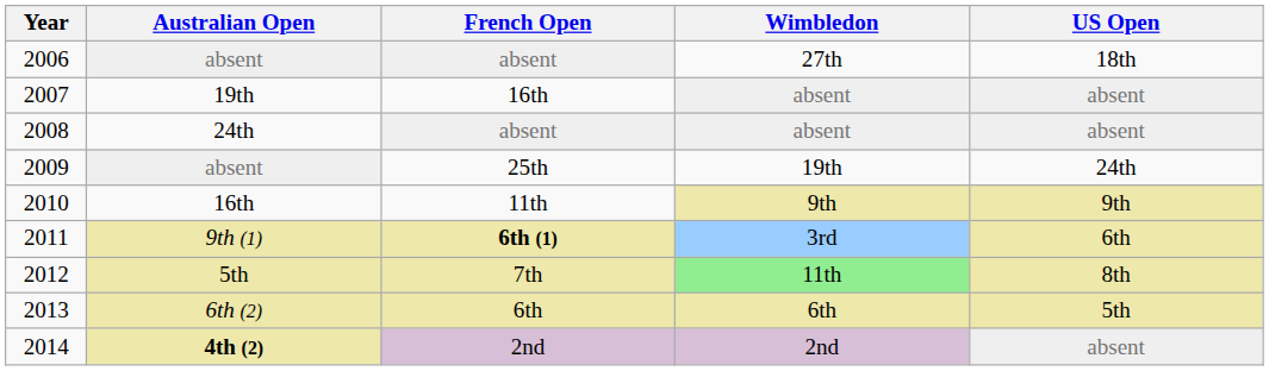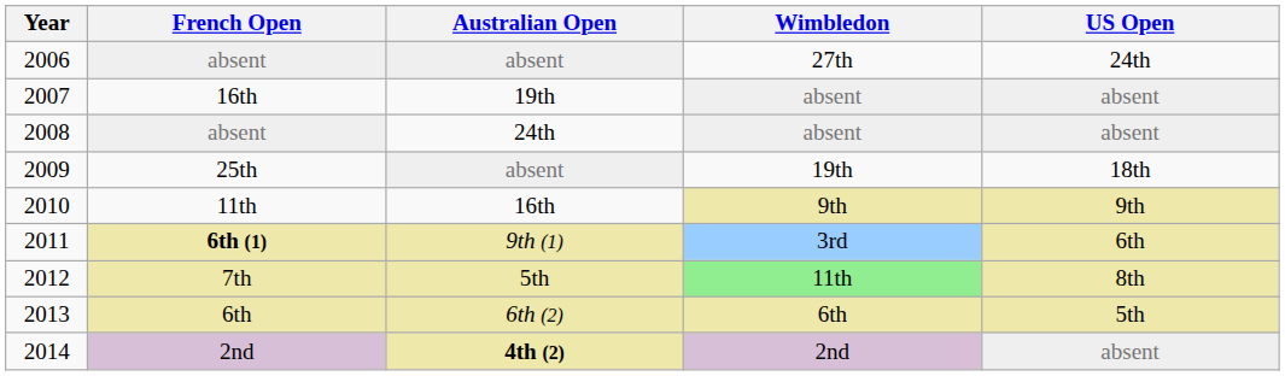 <table class="wikitable" style="text-align:center">
 <tr>
 <th width="50">Year</th>
+<th width="200"><a href='#'>French Open</a></th>
 <th width="200"><a href='#'>Australian Open</a></th>
-<th width="200"><a href='#'>French Open</a></th>
 <th width="200"><a href='#'>Wimbledon</a></th>
 <th width="200"><a href='#'>US Open</a></th>
 </tr>
 <tr>
 <td>2006</td>
 <td bgcolor="efefef" style="color:#767676">absent</td>
 <td bgcolor="efefef" style="color:#767676">absent</td>
 <td>27th</td>
-<td>18th</td>
+<td>24th</td>
 </tr>
 <tr>
 <td>2007</td>
+<td>16th</td>
 <td>19th</td>
-<td>16th</td>
 <td bgcolor="efefef" style="color:#767676">absent</td>
 <td bgcolor="efefef" style="color:#767676">absent</td>
 </tr>
 <tr>
 <td>2008</td>
+<td bgcolor="efefef" style="color:#767676">absent</td>
 <td>24th</td>
-<td bgcolor="efefef" style="color:#767676">absent</td>
 <td bgcolor="efefef" style="color:#767676">absent</td>
 <td bgcolor="efefef" style="color:#767676">absent</td>
 </tr>
 <tr>
 <td>2009</td>
+<td>25th</td>
 <td bgcolor="efefef" style="color:#767676">absent</td>
-<td>25th</td>
 <td>19th</td>
-<td>24th</td>
+<td>18th</td>
 </tr>
 <tr>
 <td>2010</td>
+<td>11th</td>
 <td>16th</td>
-<td>11th</td>
 <td bgcolor=eee8aa>9th</td>
 <td bgcolor=eee8aa>9th</td>
 </tr>
 <tr>
 <td>2011</td>
+<td bgcolor=eee8aa><strong>6th <small>(1)</small></strong></td>
 <td bgcolor=eee8aa><em>9th <small>(1)</small></em></td>
-<td bgcolor=eee8aa><strong>6th <small>(1)</small></strong></td>
 <td bgcolor=#9cf>3rd</td>
 <td bgcolor=eee8aa>6th</td>
 </tr>
 <tr>
 <td>2012</td>
+<td bgcolor=eee8aa>7th</td>
 <td bgcolor=eee8aa>5th</td>
-<td bgcolor=eee8aa>7th</td>
 <td style="background: lightgreen;">11th</td>
 <td bgcolor=eee8aa>8th</td>
 </tr>
 <tr>
 <td>2013</td>
+<td bgcolor=eee8aa>6th</td>
 <td bgcolor=eee8aa><em>6th <small>(2)</small></em></td>
-<td bgcolor=eee8aa>6th</td>
 <td bgcolor=eee8aa>6th</td>
 <td bgcolor=eee8aa>5th</td>
 </tr>
 <tr>
 <td>2014</td>
+<td bgcolor=thistle>2nd</td>
 <td bgcolor=eee8aa><strong>4th <small>(2)</small></strong></td>
-<td bgcolor=thistle>2nd</td>
 <td bgcolor=thistle>2nd</td>
 <td bgcolor="efefef" style="color:#767676">absent</td>
 </tr>
 </table>
